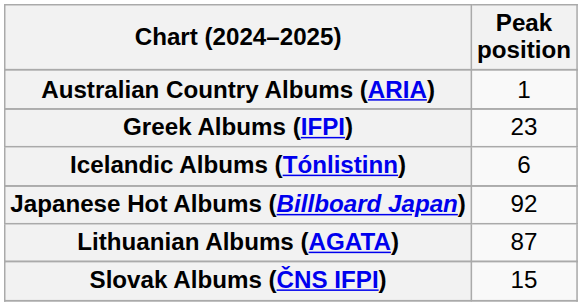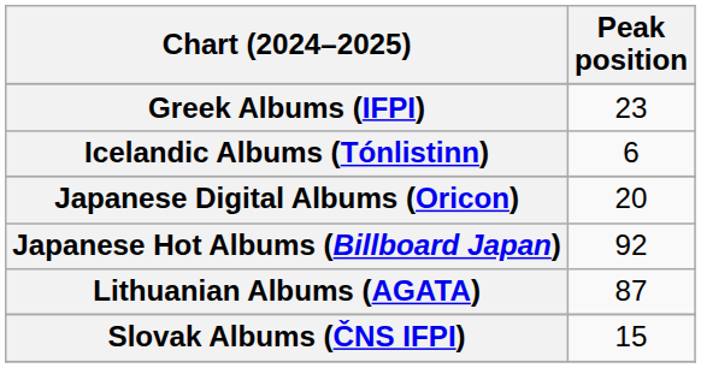 <table class="wikitable sortable plainrowheaders" style="text-align:center">
 <tr>
 <th scope="col">Chart (2024–2025)</th>
 <th scope="col">Peak<br>position</th>
 </tr>
 <tr>
-</tr>
-<tr>
-<th scope="row">Australian Country Albums (<a href='#'>ARIA</a>)</th>
-<td>1</td>
 </tr>
 <tr>
 </tr>
 <tr>
 </tr>
 <tr>
 </tr>
 <tr>
 </tr>
 <tr>
 </tr>
 <tr>
 </tr>
 <tr>
 </tr>
 <tr>
 </tr>
 <tr>
 </tr>
 <tr>
 </tr>
 <tr>
 <th scope="row">Greek Albums (<a href='#'>IFPI</a>)</th>
 <td>23</td>
 </tr>
 <tr>
 <th scope="row">Icelandic Albums (<a href='#'>Tónlistinn</a>)</th>
 <td>6</td>
 </tr>
 <tr>
 </tr>
 <tr>
+</tr>
+<tr>
+<th scope="row">Japanese Digital Albums (<a href='#'>Oricon</a>)</th>
+<td>20</td>
 </tr>
 <tr>
 <th scope="row">Japanese Hot Albums (<em><a href='#'>Billboard Japan</a></em>)</th>
 <td>92</td>
 </tr>
 <tr>
 <th scope="row">Lithuanian Albums (<a href='#'>AGATA</a>)</th>
 <td>87</td>
 </tr>
 <tr>
 </tr>
 <tr>
 </tr>
 <tr>
 </tr>
 <tr>
 </tr>
 <tr>
 </tr>
 <tr>
 <th scope="row">Slovak Albums (<a href='#'>ČNS IFPI</a>)</th>
 <td>15</td>
 </tr>
 <tr>
 </tr>
 <tr>
 </tr>
 <tr>
 </tr>
 <tr>
 </tr>
 <tr>
 </tr>
 <tr>
 </tr>
 <tr>
 </tr>
 </table>
